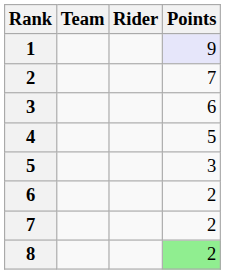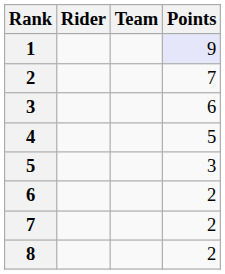 <table class="wikitable" margin-bottom:0;">
 <tr>
 <th scope="col">Rank</th>
+<th scope="col">Rider</th>
 <th scope="col">Team</th>
-<th scope="col">Rider</th>
 <th scope="col">Points</th>
 </tr>
 <tr>
 <th scope="row">1</th>
+<td> </td>
 <td></td>
-<td> </td>
 <td align="right" style="background: lavender;">9</td>
 </tr>
 <tr>
 <th scope="row">2</th>
+<td> </td>
 <td></td>
-<td> </td>
 <td align="right">7</td>
 </tr>
 <tr>
 <th scope="row">3</th>
 <td></td>
 <td></td>
 <td align="right">6</td>
 </tr>
 <tr>
 <th scope="row">4</th>
 <td></td>
 <td></td>
 <td align="right">5</td>
 </tr>
 <tr>
 <th scope="row">5</th>
 <td></td>
 <td></td>
 <td align="right">3</td>
 </tr>
 <tr>
 <th scope="row">6</th>
+<td> </td>
 <td></td>
-<td> </td>
 <td align="right">2</td>
 </tr>
 <tr>
 <th scope="row">7</th>
 <td></td>
 <td></td>
 <td align="right">2</td>
 </tr>
 <tr>
 <th scope="row">8</th>
 <td></td>
 <td></td>
-<td align="right" style="background: lightgreen;">2</td>
+<td align="right">2</td>
 </tr>
 </table>
